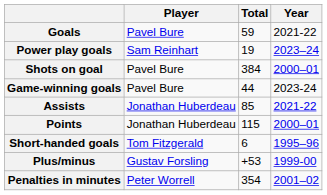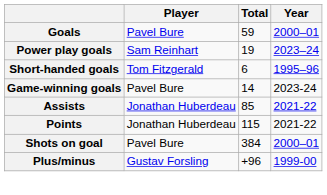 <table class="wikitable">
 <tr>
 <th></th>
 <th>Player</th>
 <th>Total</th>
 <th>Year</th>
 </tr>
 <tr>
 <th>Goals</th>
 <td><a href='#'>Pavel Bure</a></td>
 <td>59</td>
-<td>2021-22</td>
+<td><a href='#'>2000–01</a></td>
 </tr>
 <tr>
 <th>Power play goals</th>
 <td><a href='#'>Sam Reinhart</a></td>
 <td>19</td>
 <td><a href='#'>2023–24</a></td>
 </tr>
 <tr>
-<th>Shots on goal</th>
-<td>Pavel Bure</td>
-<td>384</td>
-<td><a href='#'>2000–01</a></td>
+<th>Short-handed goals</th>
+<td><a href='#'>Tom Fitzgerald</a></td>
+<td>6</td>
+<td><a href='#'>1995–96</a></td>
 </tr>
 <tr>
 <th>Game-winning goals</th>
 <td>Pavel Bure</td>
-<td>44</td>
+<td>14</td>
 <td>2023-24</td>
 </tr>
 <tr>
 <th>Assists</th>
 <td><a href='#'>Jonathan Huberdeau</a></td>
 <td>85</td>
 <td><a href='#'>2021-22</a></td>
 </tr>
 <tr>
 <th>Points</th>
 <td>Jonathan Huberdeau</td>
 <td>115</td>
-<td><a href='#'>2000–01</a></td>
+<td>2021-22</td>
 </tr>
 <tr>
-<th>Short-handed goals</th>
-<td><a href='#'>Tom Fitzgerald</a></td>
-<td>6</td>
-<td><a href='#'>1995–96</a></td>
+<th>Shots on goal</th>
+<td>Pavel Bure</td>
+<td>384</td>
+<td><a href='#'>2000–01</a></td>
 </tr>
 <tr>
 <th>Plus/minus</th>
 <td><a href='#'>Gustav Forsling</a></td>
-<td>+53</td>
+<td>+96</td>
 <td><a href='#'>1999-00</a></td>
 </tr>
-<tr>
-<th>Penalties in minutes</th>
-<td><a href='#'>Peter Worrell</a></td>
-<td>354</td>
-<td><a href='#'>2001–02</a></td>
-</tr>
 </table>
